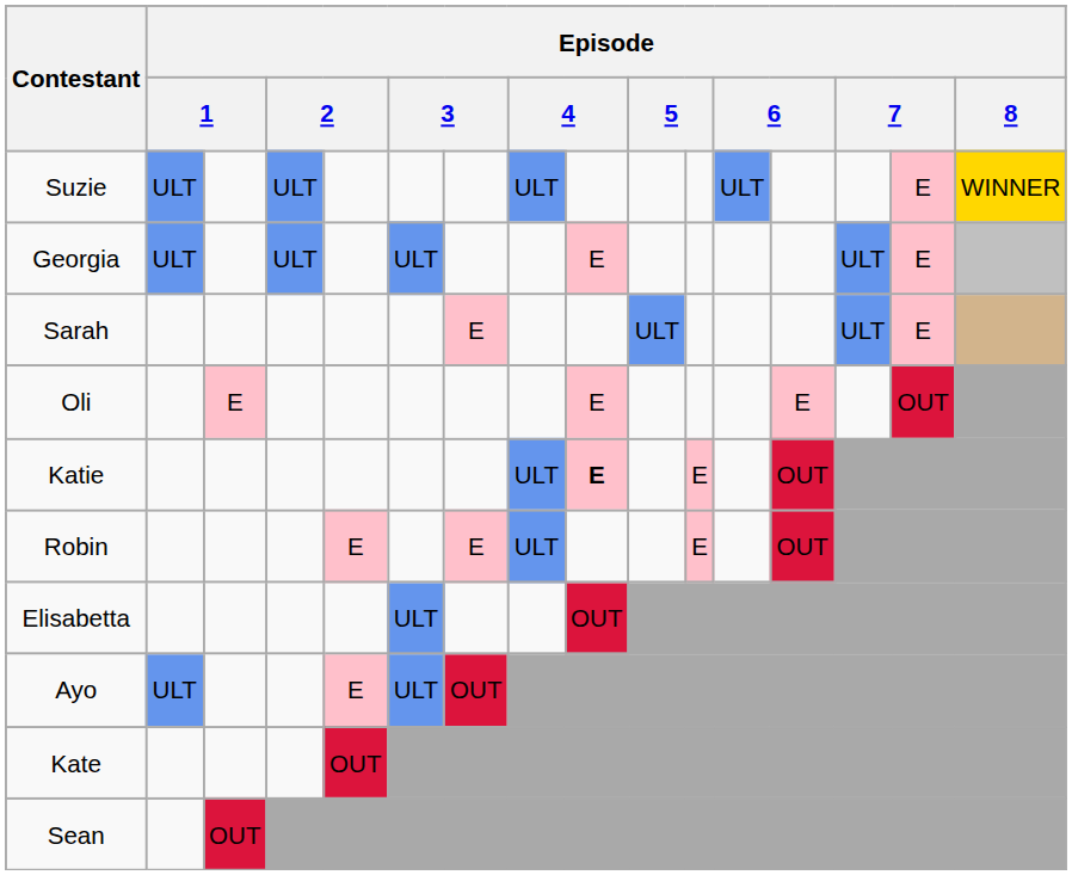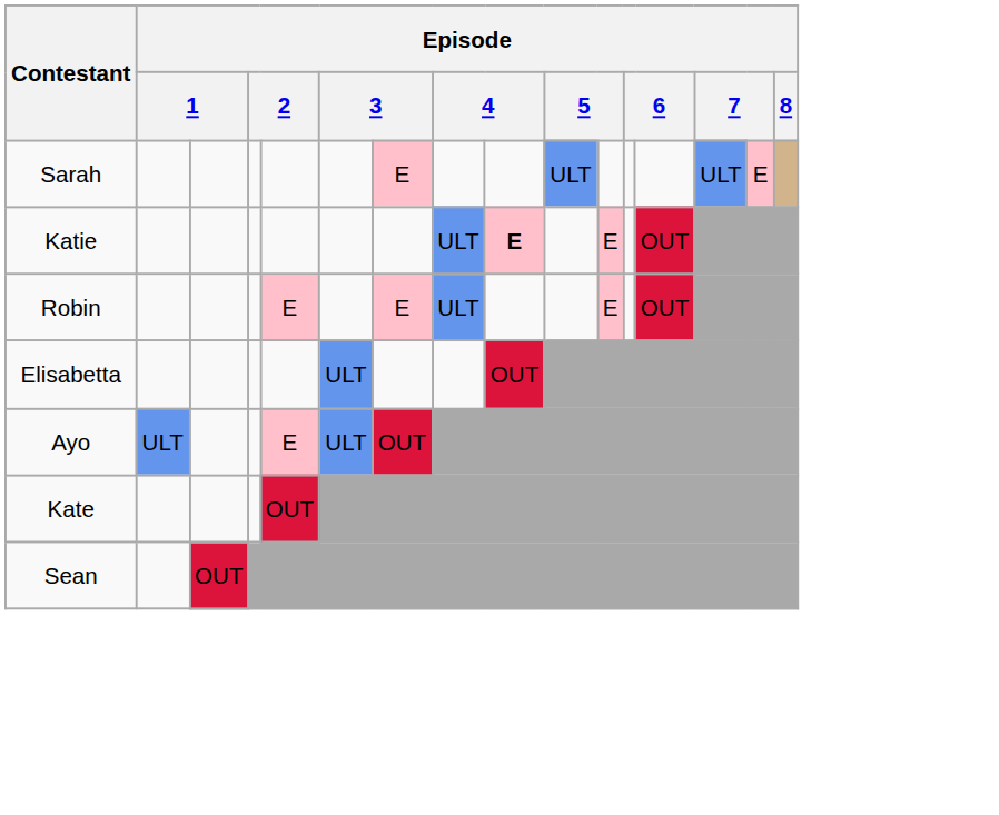 <table class="wikitable" style="text-align: center; font-size: 8pt; line-height:26px;">
 <tr>
 <th rowspan="2">Contestant</th>
 <th colspan="15">Episode</th>
 </tr>
 <tr>
 <th colspan="2"><a href='#'>1</a></th>
 <th colspan="2"><a href='#'>2</a></th>
 <th colspan="2"><a href='#'>3</a></th>
 <th colspan="2"><a href='#'>4</a></th>
 <th colspan="2"><a href='#'>5</a></th>
 <th colspan="2"><a href='#'>6</a></th>
 <th colspan="2"><a href='#'>7</a></th>
 <th><a href='#'>8</a></th>
-</tr>
-<tr>
-<td>Suzie</td>
-<td style="background:cornflowerblue">ULT</td>
-<td></td>
-<td style="background:cornflowerblue">ULT</td>
-<td></td>
-<td></td>
-<td></td>
-<td style="background:cornflowerblue">ULT</td>
-<td></td>
-<td></td>
-<td></td>
-<td style="background:cornflowerblue">ULT</td>
-<td></td>
-<td></td>
-<td style="background:pink">E</td>
-<td style="background:gold">WINNER</td>
-</tr>
-<tr>
-<td>Georgia</td>
-<td style="background:cornflowerblue">ULT</td>
-<td></td>
-<td style="background:cornflowerblue">ULT</td>
-<td></td>
-<td style="background:cornflowerblue">ULT</td>
-<td></td>
-<td></td>
-<td style="background:pink">E</td>
-<td></td>
-<td></td>
-<td></td>
-<td></td>
-<td style="background:cornflowerblue">ULT</td>
-<td style="background:pink">E</td>
-<td style="background:silver"></td>
 </tr>
 <tr>
 <td>Sarah</td>
 <td></td>
 <td></td>
 <td></td>
 <td></td>
 <td></td>
 <td style="background:pink">E</td>
 <td></td>
 <td></td>
 <td style="background:cornflowerblue">ULT</td>
 <td></td>
 <td></td>
 <td></td>
 <td style="background:cornflowerblue">ULT</td>
 <td style="background:pink">E</td>
 <td style="background:tan"></td>
-</tr>
-<tr>
-<td>Oli</td>
-<td></td>
-<td style="background:pink">E</td>
-<td></td>
-<td></td>
-<td></td>
-<td></td>
-<td></td>
-<td style="background:pink">E</td>
-<td></td>
-<td></td>
-<td></td>
-<td style="background:pink">E</td>
-<td></td>
-<td style="background:crimson">OUT</td>
-<td style="background:darkgray"></td>
 </tr>
 <tr>
 <td>Katie</td>
 <td></td>
 <td></td>
 <td></td>
 <td></td>
 <td></td>
 <td></td>
 <td style="background:cornflowerblue">ULT</td>
 <td style="background:pink"><strong>E</strong></td>
 <td></td>
 <td style="background:pink">E</td>
 <td></td>
 <td style="background:crimson">OUT</td>
 <td colspan="3" style="background:darkgray"></td>
 </tr>
 <tr>
 <td>Robin</td>
 <td></td>
 <td></td>
 <td></td>
 <td style="background:pink">E</td>
 <td></td>
 <td style="background:pink">E</td>
 <td style="background:cornflowerblue">ULT</td>
 <td></td>
 <td></td>
 <td style="background:pink">E</td>
 <td></td>
 <td style="background:crimson">OUT</td>
 <td colspan="3" style="background:darkgray"></td>
 </tr>
 <tr>
 <td>Elisabetta</td>
 <td></td>
 <td></td>
 <td></td>
 <td></td>
 <td style="background:cornflowerblue">ULT</td>
 <td></td>
 <td></td>
 <td style="background:crimson">OUT</td>
 <td colspan="7" style="background:darkgray"></td>
 </tr>
 <tr>
 <td>Ayo</td>
 <td style="background:cornflowerblue">ULT</td>
 <td></td>
 <td></td>
 <td style="background:pink">E</td>
 <td style="background:cornflowerblue">ULT</td>
 <td style="background:crimson">OUT</td>
 <td colspan="9" style="background:darkgray"></td>
 </tr>
 <tr>
 <td>Kate</td>
 <td></td>
 <td></td>
 <td></td>
 <td style="background:crimson">OUT</td>
 <td colspan="11" style="background:darkgray"></td>
 </tr>
 <tr>
 <td>Sean</td>
 <td></td>
 <td style="background:crimson">OUT</td>
 <td colspan="13" style="background:darkgray"></td>
 </tr>
 </table>
